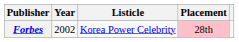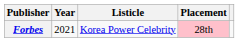 <table class="wikitable plainrowheaders sortable" style="margin-right: 0;">
 <tr>
 <th scope="col">Publisher</th>
 <th scope="col">Year</th>
 <th scope="col">Listicle</th>
 <th scope="col">Placement</th>
 <th scope="col" class="unsortable"></th>
 </tr>
 <tr>
 <th scope="row"><em><a href='#'>Forbes</a></em></th>
-<td>2002</td>
+<td>2021</td>
 <td><a href='#'>Korea Power Celebrity</a></td>
 <td style="background: pink; text-align:center;">28th</td>
 <td style="text-align:center;"></td>
 </tr>
 </table>
